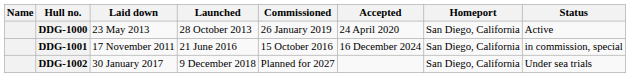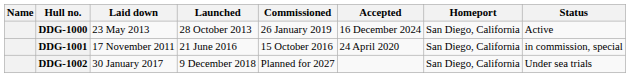 <table class="wikitable sortable plainrowheaders">
 <tr>
 <th scope="col">Name</th>
 <th scope="col">Hull no.</th>
 <th scope="col">Laid down</th>
 <th scope="col">Launched</th>
 <th scope="col">Commissioned</th>
 <th scope="col">Accepted</th>
 <th scope="col">Homeport</th>
 <th scope="col">Status</th>
 </tr>
 <tr>
 <th scope="row"></th>
 <th scope="row" style="white-space: nowrap;">DDG-1000</th>
 <td>23 May 2013</td>
 <td>28 October 2013</td>
 <td>26 January 2019</td>
-<td>24 April 2020</td>
+<td>16 December 2024</td>
 <td>San Diego, California</td>
 <td>Active</td>
 </tr>
 <tr>
 <th scope="row"></th>
 <th scope="row">DDG-1001</th>
 <td>17 November 2011</td>
 <td>21 June 2016</td>
 <td>15 October 2016</td>
-<td>16 December 2024</td>
+<td>24 April 2020</td>
 <td>San Diego, California</td>
 <td>in commission, special</td>
 </tr>
 <tr>
 <th scope="row"></th>
 <th scope="row">DDG-1002</th>
 <td>30 January 2017</td>
 <td>9 December 2018</td>
 <td>Planned for 2027</td>
 <td></td>
 <td>San Diego, California</td>
 <td>Under sea trials</td>
 </tr>
 </table>
